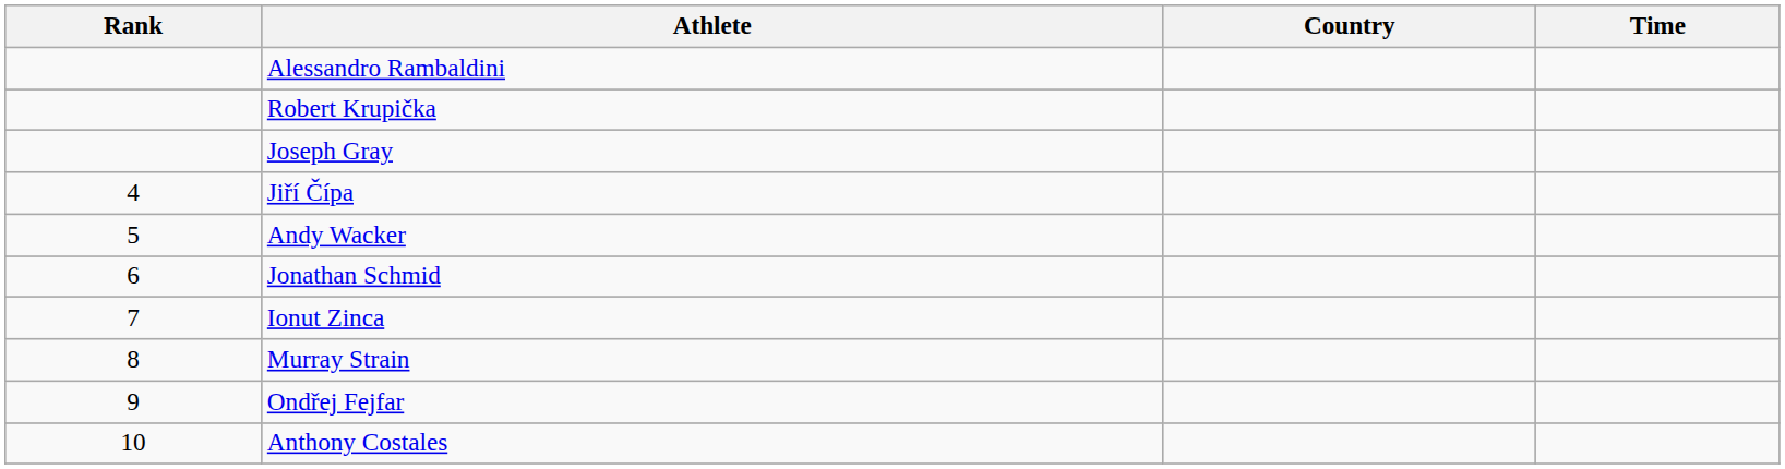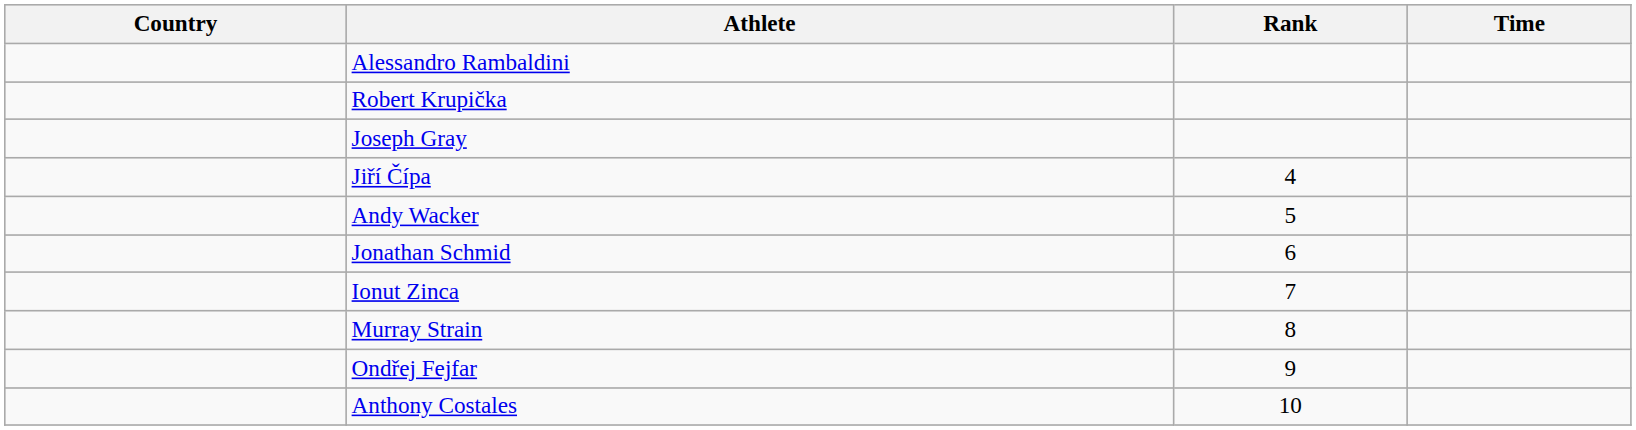 <table class="wikitable" width=80% style="font-size:90%; text-align:left;">
 <tr>
+<th>Country</th>
+<th>Athlete</th>
 <th>Rank</th>
-<th>Athlete</th>
-<th>Country</th>
 <th>Time</th>
 </tr>
 <tr>
+<td></td>
+<td><a href='#'>Alessandro Rambaldini</a></td>
 <td align="center"></td>
-<td><a href='#'>Alessandro Rambaldini</a></td>
-<td></td>
 <td></td>
 </tr>
 <tr>
+<td></td>
+<td><a href='#'>Robert Krupička</a></td>
 <td align="center"></td>
-<td><a href='#'>Robert Krupička</a></td>
-<td></td>
 <td></td>
 </tr>
 <tr>
+<td></td>
+<td><a href='#'>Joseph Gray</a></td>
 <td align="center"></td>
-<td><a href='#'>Joseph Gray</a></td>
-<td></td>
 <td></td>
 </tr>
 <tr>
+<td></td>
+<td><a href='#'>Jiří Čípa</a></td>
 <td align="center">4</td>
-<td><a href='#'>Jiří Čípa</a></td>
-<td></td>
 <td></td>
 </tr>
 <tr>
+<td></td>
+<td><a href='#'>Andy Wacker</a></td>
 <td align="center">5</td>
-<td><a href='#'>Andy Wacker</a></td>
-<td></td>
 <td></td>
 </tr>
 <tr>
+<td></td>
+<td><a href='#'>Jonathan Schmid</a></td>
 <td align="center">6</td>
-<td><a href='#'>Jonathan Schmid</a></td>
-<td></td>
 <td></td>
 </tr>
 <tr>
+<td></td>
+<td><a href='#'>Ionut Zinca</a></td>
 <td align="center">7</td>
-<td><a href='#'>Ionut Zinca</a></td>
-<td></td>
 <td></td>
 </tr>
 <tr>
+<td></td>
+<td><a href='#'>Murray Strain</a></td>
 <td align="center">8</td>
-<td><a href='#'>Murray Strain</a></td>
-<td></td>
 <td></td>
 </tr>
 <tr>
+<td></td>
+<td><a href='#'>Ondřej Fejfar</a></td>
 <td align="center">9</td>
-<td><a href='#'>Ondřej Fejfar</a></td>
-<td></td>
 <td></td>
 </tr>
 <tr>
+<td></td>
+<td><a href='#'>Anthony Costales</a></td>
 <td align="center">10</td>
-<td><a href='#'>Anthony Costales</a></td>
-<td></td>
 <td></td>
 </tr>
 </table>
